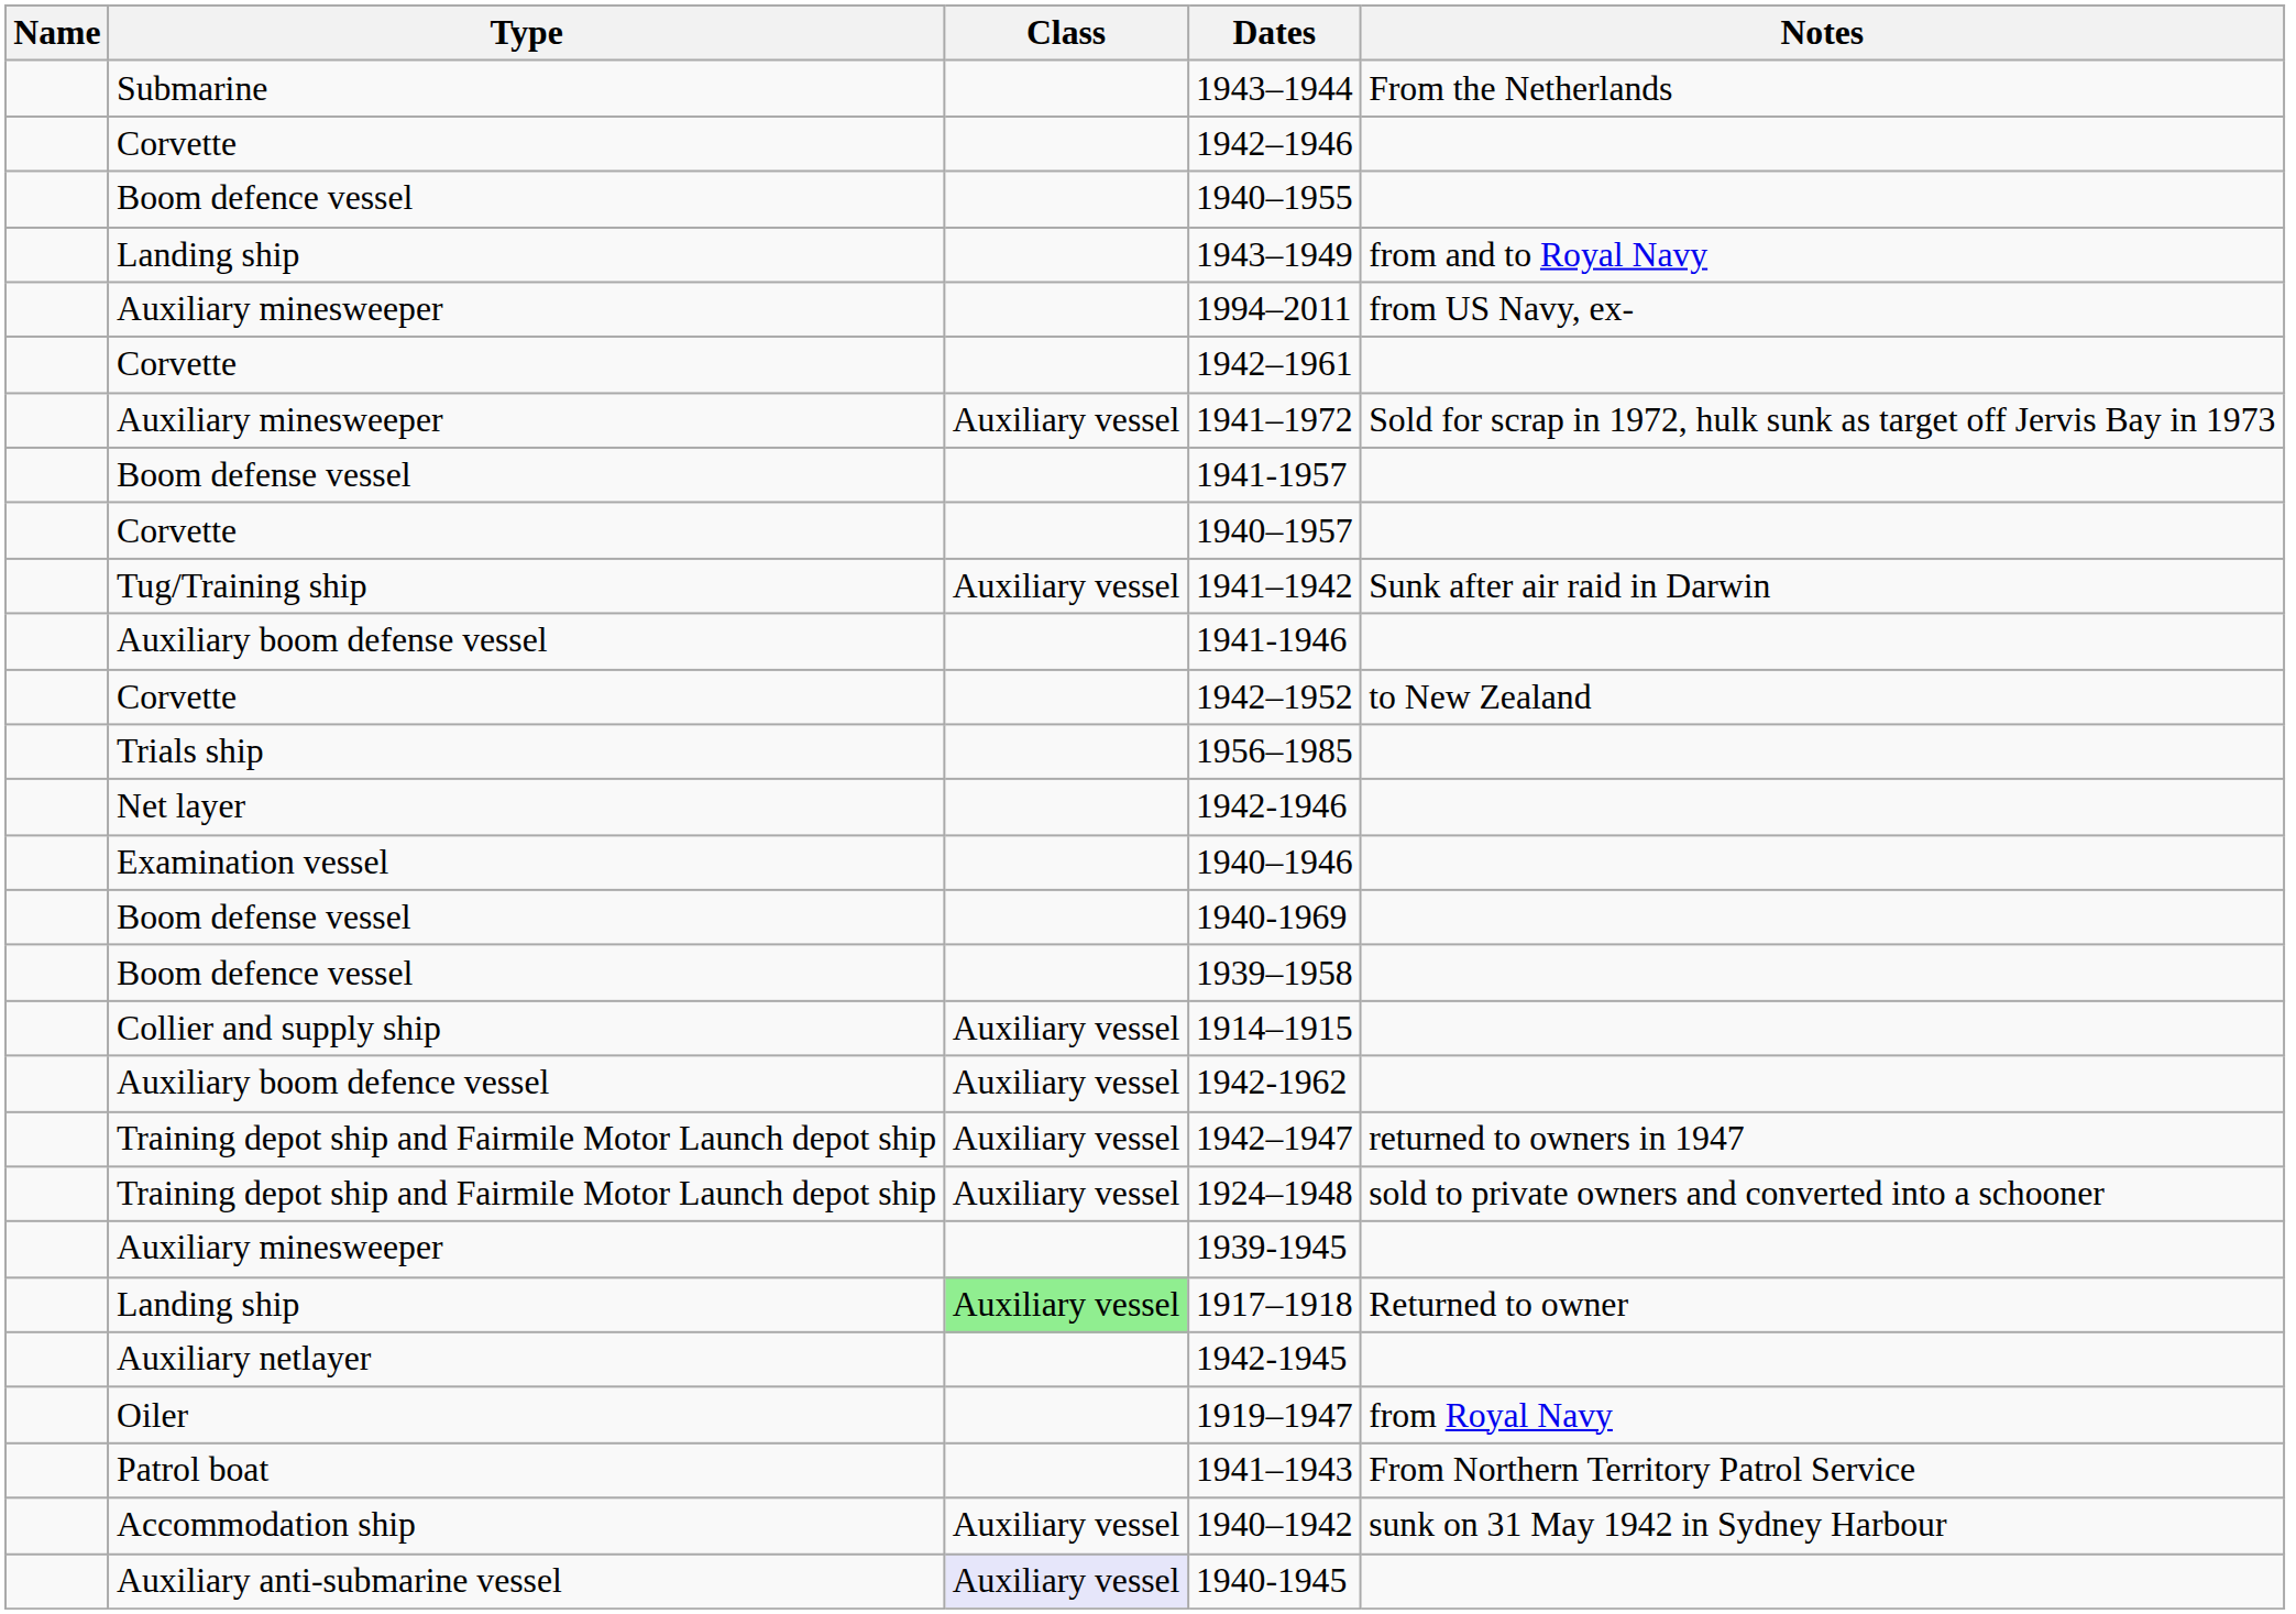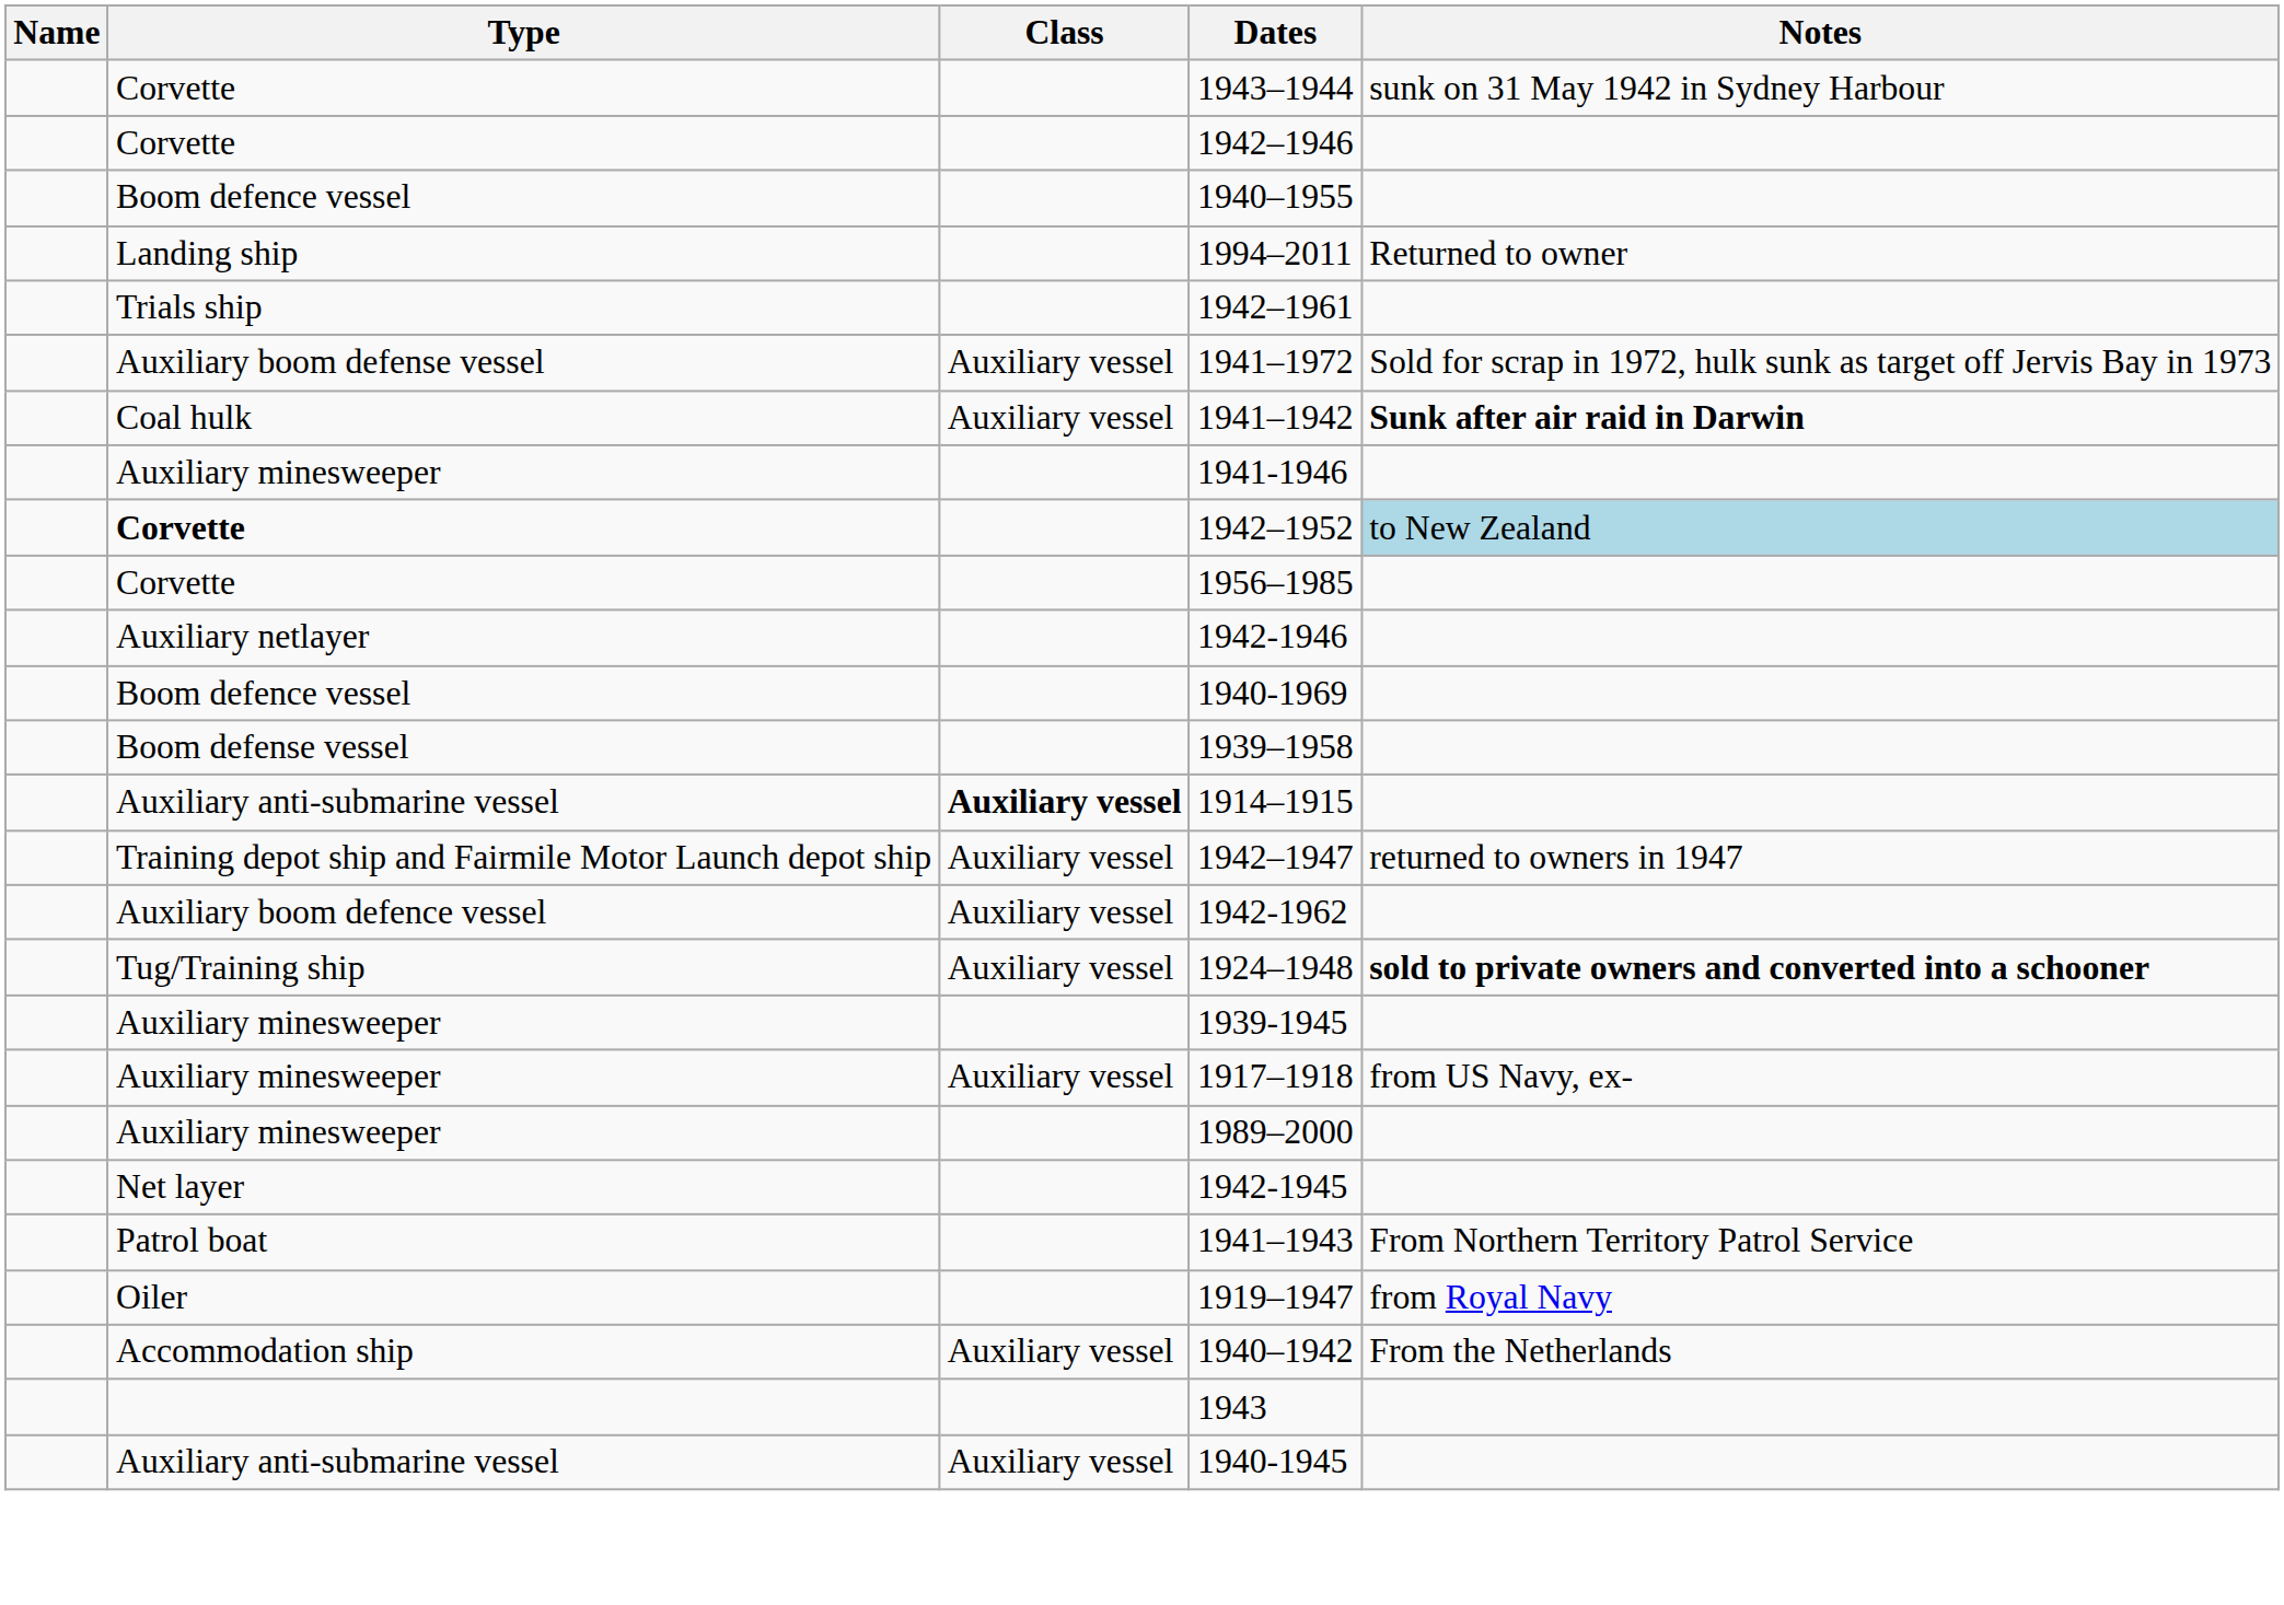 <table class="wikitable sortable" border="1">
 <tr>
 <th>Name</th>
 <th>Type</th>
 <th>Class</th>
 <th>Dates</th>
 <th>Notes</th>
 </tr>
 <tr>
 <td></td>
-<td>Submarine</td>
+<td>Corvette</td>
 <td></td>
 <td>1943–1944</td>
-<td>From the Netherlands</td>
+<td>sunk on 31 May 1942 in Sydney Harbour</td>
 </tr>
 <tr>
 <td></td>
 <td>Corvette</td>
 <td></td>
 <td>1942–1946</td>
 <td> </td>
 </tr>
 <tr>
 <td></td>
 <td>Boom defence vessel</td>
 <td></td>
 <td>1940–1955</td>
 <td> </td>
 </tr>
 <tr>
 <td></td>
 <td>Landing ship</td>
-<td> </td>
-<td>1943–1949</td>
-<td>from and to <a href='#'>Royal Navy</a></td>
+<td></td>
+<td>1994–2011</td>
+<td>Returned to owner</td>
 </tr>
 <tr>
 <td></td>
-<td>Auxiliary minesweeper</td>
-<td></td>
-<td>1994–2011</td>
-<td>from US Navy, ex-</td>
-</tr>
-<tr>
-<td></td>
-<td>Corvette</td>
+<td>Trials ship</td>
 <td></td>
 <td>1942–1961</td>
 <td> </td>
 </tr>
 <tr>
 <td></td>
-<td>Auxiliary minesweeper</td>
+<td>Auxiliary boom defense vessel</td>
 <td>Auxiliary vessel</td>
 <td>1941–1972</td>
 <td>Sold for scrap in 1972, hulk sunk as target off Jervis Bay in 1973</td>
 </tr>
 <tr>
 <td></td>
-<td>Boom defense vessel</td>
-<td></td>
-<td>1941-1957</td>
-<td> </td>
+<td>Coal hulk</td>
+<td>Auxiliary vessel</td>
+<td>1941–1942</td>
+<td><strong>Sunk after air raid in Darwin</strong></td>
 </tr>
 <tr>
 <td></td>
-<td>Corvette</td>
-<td></td>
-<td>1940–1957</td>
-<td> </td>
-</tr>
-<tr>
-<td></td>
-<td>Tug/Training ship</td>
-<td>Auxiliary vessel</td>
-<td>1941–1942</td>
-<td>Sunk after air raid in Darwin</td>
-</tr>
-<tr>
-<td></td>
-<td>Auxiliary boom defense vessel</td>
+<td>Auxiliary minesweeper</td>
 <td> </td>
 <td>1941-1946</td>
 <td> </td>
 </tr>
 <tr>
 <td></td>
-<td>Corvette</td>
+<td><strong>Corvette</strong></td>
 <td></td>
 <td>1942–1952</td>
-<td>to New Zealand</td>
+<td style="background: lightblue;">to New Zealand</td>
 </tr>
 <tr>
 <td></td>
-<td>Trials ship</td>
+<td>Corvette</td>
 <td> </td>
 <td>1956–1985</td>
 <td> </td>
 </tr>
 <tr>
 <td></td>
-<td>Net layer</td>
+<td>Auxiliary netlayer</td>
 <td> </td>
 <td>1942-1946</td>
 <td> </td>
 </tr>
 <tr>
 <td></td>
-<td>Examination vessel</td>
-<td> </td>
-<td>1940–1946</td>
+<td>Boom defence vessel</td>
+<td></td>
+<td>1940-1969</td>
 <td> </td>
 </tr>
 <tr>
 <td></td>
 <td>Boom defense vessel</td>
 <td></td>
-<td>1940-1969</td>
-<td> </td>
-</tr>
-<tr>
-<td></td>
-<td>Boom defence vessel</td>
-<td></td>
 <td>1939–1958</td>
 <td> </td>
 </tr>
 <tr>
 <td></td>
-<td>Collier and supply ship</td>
-<td>Auxiliary vessel</td>
+<td>Auxiliary anti-submarine vessel</td>
+<td><strong>Auxiliary vessel</strong></td>
 <td>1914–1915</td>
-<td> </td>
-</tr>
-<tr>
-<td></td>
-<td>Auxiliary boom defence vessel</td>
-<td>Auxiliary vessel</td>
-<td>1942-1962</td>
 <td> </td>
 </tr>
 <tr>
 <td></td>
 <td>Training depot ship and Fairmile Motor Launch depot ship</td>
 <td>Auxiliary vessel</td>
 <td>1942–1947</td>
 <td>returned to owners in 1947</td>
 </tr>
 <tr>
 <td></td>
-<td>Training depot ship and Fairmile Motor Launch depot ship</td>
+<td>Auxiliary boom defence vessel</td>
+<td>Auxiliary vessel</td>
+<td>1942-1962</td>
+<td> </td>
+</tr>
+<tr>
+<td></td>
+<td>Tug/Training ship</td>
 <td>Auxiliary vessel</td>
 <td>1924–1948</td>
-<td>sold to private owners and converted into a schooner</td>
+<td><strong>sold to private owners and converted into a schooner</strong></td>
 </tr>
 <tr>
 <td></td>
 <td>Auxiliary minesweeper</td>
 <td> </td>
 <td>1939-1945</td>
 <td> </td>
 </tr>
 <tr>
 <td></td>
-<td>Landing ship</td>
-<td style="background: lightgreen;">Auxiliary vessel</td>
+<td>Auxiliary minesweeper</td>
+<td>Auxiliary vessel</td>
 <td>1917–1918</td>
-<td>Returned to owner</td>
+<td>from US Navy, ex-</td>
 </tr>
 <tr>
 <td></td>
-<td>Auxiliary netlayer</td>
+<td>Auxiliary minesweeper</td>
+<td> </td>
+<td>1989–2000</td>
+<td> </td>
+</tr>
+<tr>
+<td></td>
+<td>Net layer</td>
 <td> </td>
 <td>1942-1945</td>
 <td> </td>
+</tr>
+<tr>
+<td></td>
+<td>Patrol boat</td>
+<td> </td>
+<td>1941–1943</td>
+<td>From Northern Territory Patrol Service</td>
 </tr>
 <tr>
 <td></td>
 <td>Oiler</td>
 <td> </td>
 <td>1919–1947</td>
 <td>from <a href='#'>Royal Navy</a></td>
 </tr>
 <tr>
 <td></td>
-<td>Patrol boat</td>
-<td> </td>
-<td>1941–1943</td>
-<td>From Northern Territory Patrol Service</td>
+<td>Accommodation ship</td>
+<td>Auxiliary vessel</td>
+<td>1940–1942</td>
+<td>From the Netherlands</td>
 </tr>
 <tr>
 <td></td>
-<td>Accommodation ship</td>
-<td>Auxiliary vessel</td>
-<td>1940–1942</td>
-<td>sunk on 31 May 1942 in Sydney Harbour</td>
+<td></td>
+<td></td>
+<td>1943</td>
+<td> </td>
 </tr>
 <tr>
 <td></td>
 <td>Auxiliary anti-submarine vessel</td>
-<td style="background: lavender;">Auxiliary vessel</td>
+<td>Auxiliary vessel</td>
 <td>1940-1945</td>
 <td> </td>
 </tr>
 </table>
